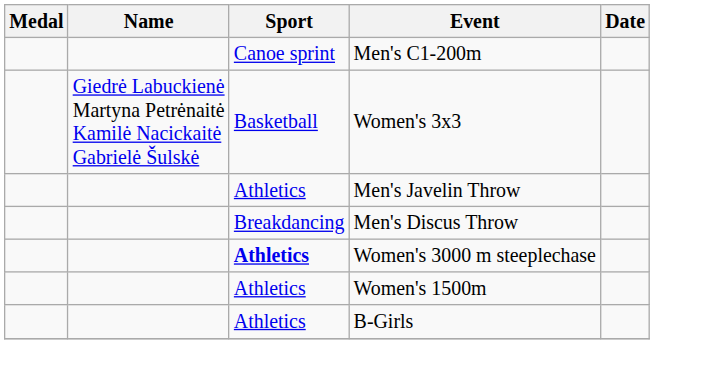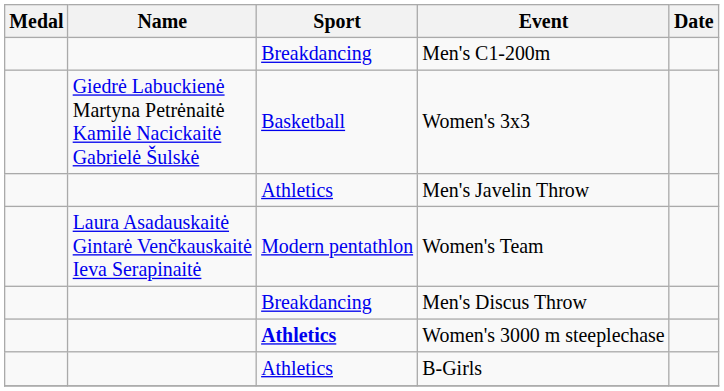 <table class="wikitable sortable" style="font-size: 95%">
 <tr>
 <th>Medal</th>
 <th>Name</th>
 <th>Sport</th>
 <th>Event</th>
 <th>Date</th>
 </tr>
 <tr>
 <td></td>
 <td></td>
-<td><a href='#'>Canoe sprint</a></td>
+<td><a href='#'>Breakdancing</a></td>
 <td>Men's C1-200m</td>
 <td></td>
 </tr>
 <tr>
 <td></td>
 <td><a href='#'>Giedrė Labuckienė</a><br>Martyna Petrėnaitė<br><a href='#'>Kamilė Nacickaitė</a><br><a href='#'>Gabrielė Šulskė</a></td>
 <td><a href='#'>Basketball</a></td>
 <td>Women's 3x3</td>
 <td></td>
 </tr>
 <tr>
 <td></td>
 <td></td>
 <td><a href='#'>Athletics</a></td>
 <td>Men's Javelin Throw</td>
+<td></td>
+</tr>
+<tr>
+<td></td>
+<td><a href='#'>Laura Asadauskaitė</a><br><a href='#'>Gintarė Venčkauskaitė</a><br><a href='#'>Ieva Serapinaitė</a></td>
+<td><a href='#'>Modern pentathlon</a></td>
+<td>Women's Team</td>
 <td></td>
 </tr>
 <tr>
 <td></td>
 <td></td>
 <td><a href='#'>Breakdancing</a></td>
 <td>Men's Discus Throw</td>
 <td></td>
 </tr>
 <tr>
 <td></td>
 <td></td>
 <td><strong><a href='#'>Athletics</a></strong></td>
 <td>Women's 3000 m steeplechase</td>
 <td></td>
 </tr>
 <tr>
 <td></td>
 <td></td>
 <td><a href='#'>Athletics</a></td>
-<td>Women's 1500m</td>
-<td></td>
-</tr>
-<tr>
-<td></td>
-<td></td>
-<td><a href='#'>Athletics</a></td>
 <td>B-Girls</td>
 <td></td>
 </tr>
 <tr>
 </tr>
 </table>
